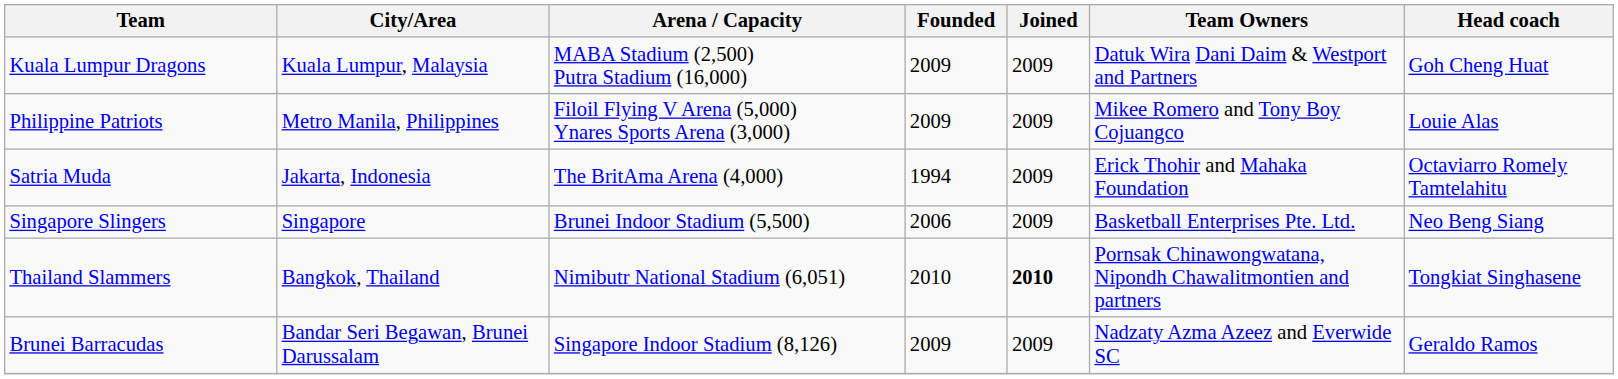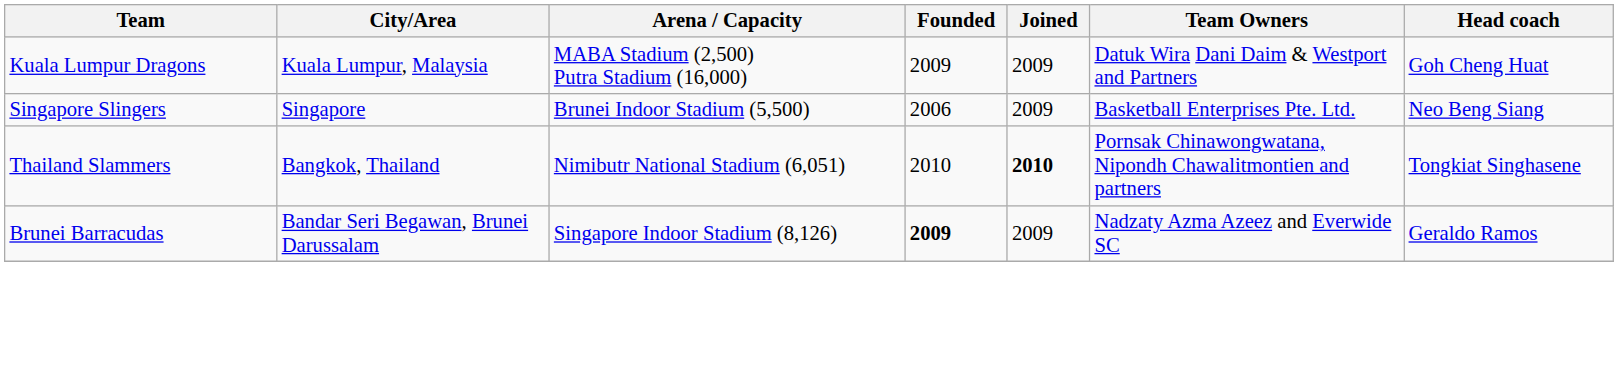 <table class="wikitable">
 <tr>
 <th style="width:13%">Team</th>
 <th style="width:13%">City/Area</th>
 <th style="width:17%">Arena / Capacity</th>
 <th style="width:3%">Founded</th>
 <th style="width:3%">Joined</th>
 <th style="width:15%">Team Owners</th>
 <th style="width:10%">Head coach</th>
 </tr>
 <tr>
 <td><a href='#'>Kuala Lumpur Dragons</a></td>
 <td><a href='#'>Kuala Lumpur</a>, <a href='#'>Malaysia</a></td>
 <td><a href='#'>MABA Stadium</a> (2,500)<br><a href='#'>Putra Stadium</a> (16,000)</td>
 <td>2009</td>
 <td>2009</td>
 <td><a href='#'>Datuk Wira</a> <a href='#'>Dani Daim</a> & <a href='#'>Westport and Partners</a></td>
 <td> <a href='#'>Goh Cheng Huat</a></td>
-</tr>
-<tr>
-<td><a href='#'>Philippine Patriots</a></td>
-<td><a href='#'>Metro Manila</a>, <a href='#'>Philippines</a></td>
-<td><a href='#'>Filoil Flying V Arena</a> (5,000)<br><a href='#'>Ynares Sports Arena</a> (3,000)</td>
-<td>2009</td>
-<td>2009</td>
-<td><a href='#'>Mikee Romero</a> and <a href='#'>Tony Boy Cojuangco</a></td>
-<td> <a href='#'>Louie Alas</a></td>
-</tr>
-<tr>
-<td><a href='#'>Satria Muda</a></td>
-<td><a href='#'>Jakarta</a>, <a href='#'>Indonesia</a></td>
-<td><a href='#'>The BritAma Arena</a> (4,000)</td>
-<td>1994</td>
-<td>2009</td>
-<td><a href='#'>Erick Thohir</a> and <a href='#'>Mahaka Foundation</a></td>
-<td> <a href='#'>Octaviarro Romely Tamtelahitu</a></td>
 </tr>
 <tr>
 <td><a href='#'>Singapore Slingers</a></td>
 <td><a href='#'>Singapore</a></td>
 <td><a href='#'>Brunei Indoor Stadium</a> (5,500)</td>
 <td>2006</td>
 <td>2009</td>
 <td><a href='#'>Basketball Enterprises Pte. Ltd.</a></td>
 <td> <a href='#'>Neo Beng Siang</a></td>
 </tr>
 <tr>
 <td><a href='#'>Thailand Slammers</a></td>
 <td><a href='#'>Bangkok</a>, <a href='#'>Thailand</a></td>
 <td><a href='#'>Nimibutr National Stadium</a> (6,051)</td>
 <td>2010</td>
 <td><strong>2010</strong></td>
 <td><a href='#'>Pornsak Chinawongwatana, Nipondh Chawalitmontien and partners</a></td>
 <td> <a href='#'>Tongkiat Singhasene</a></td>
 </tr>
 <tr>
 <td><a href='#'>Brunei Barracudas</a></td>
 <td><a href='#'>Bandar Seri Begawan</a>, <a href='#'>Brunei Darussalam</a></td>
 <td><a href='#'>Singapore Indoor Stadium</a> (8,126)</td>
-<td>2009</td>
+<td><strong>2009</strong></td>
 <td>2009</td>
 <td><a href='#'>Nadzaty Azma Azeez</a> and <a href='#'>Everwide SC</a></td>
 <td> <a href='#'>Geraldo Ramos</a></td>
 </tr>
 <tr>
 </tr>
 </table>
